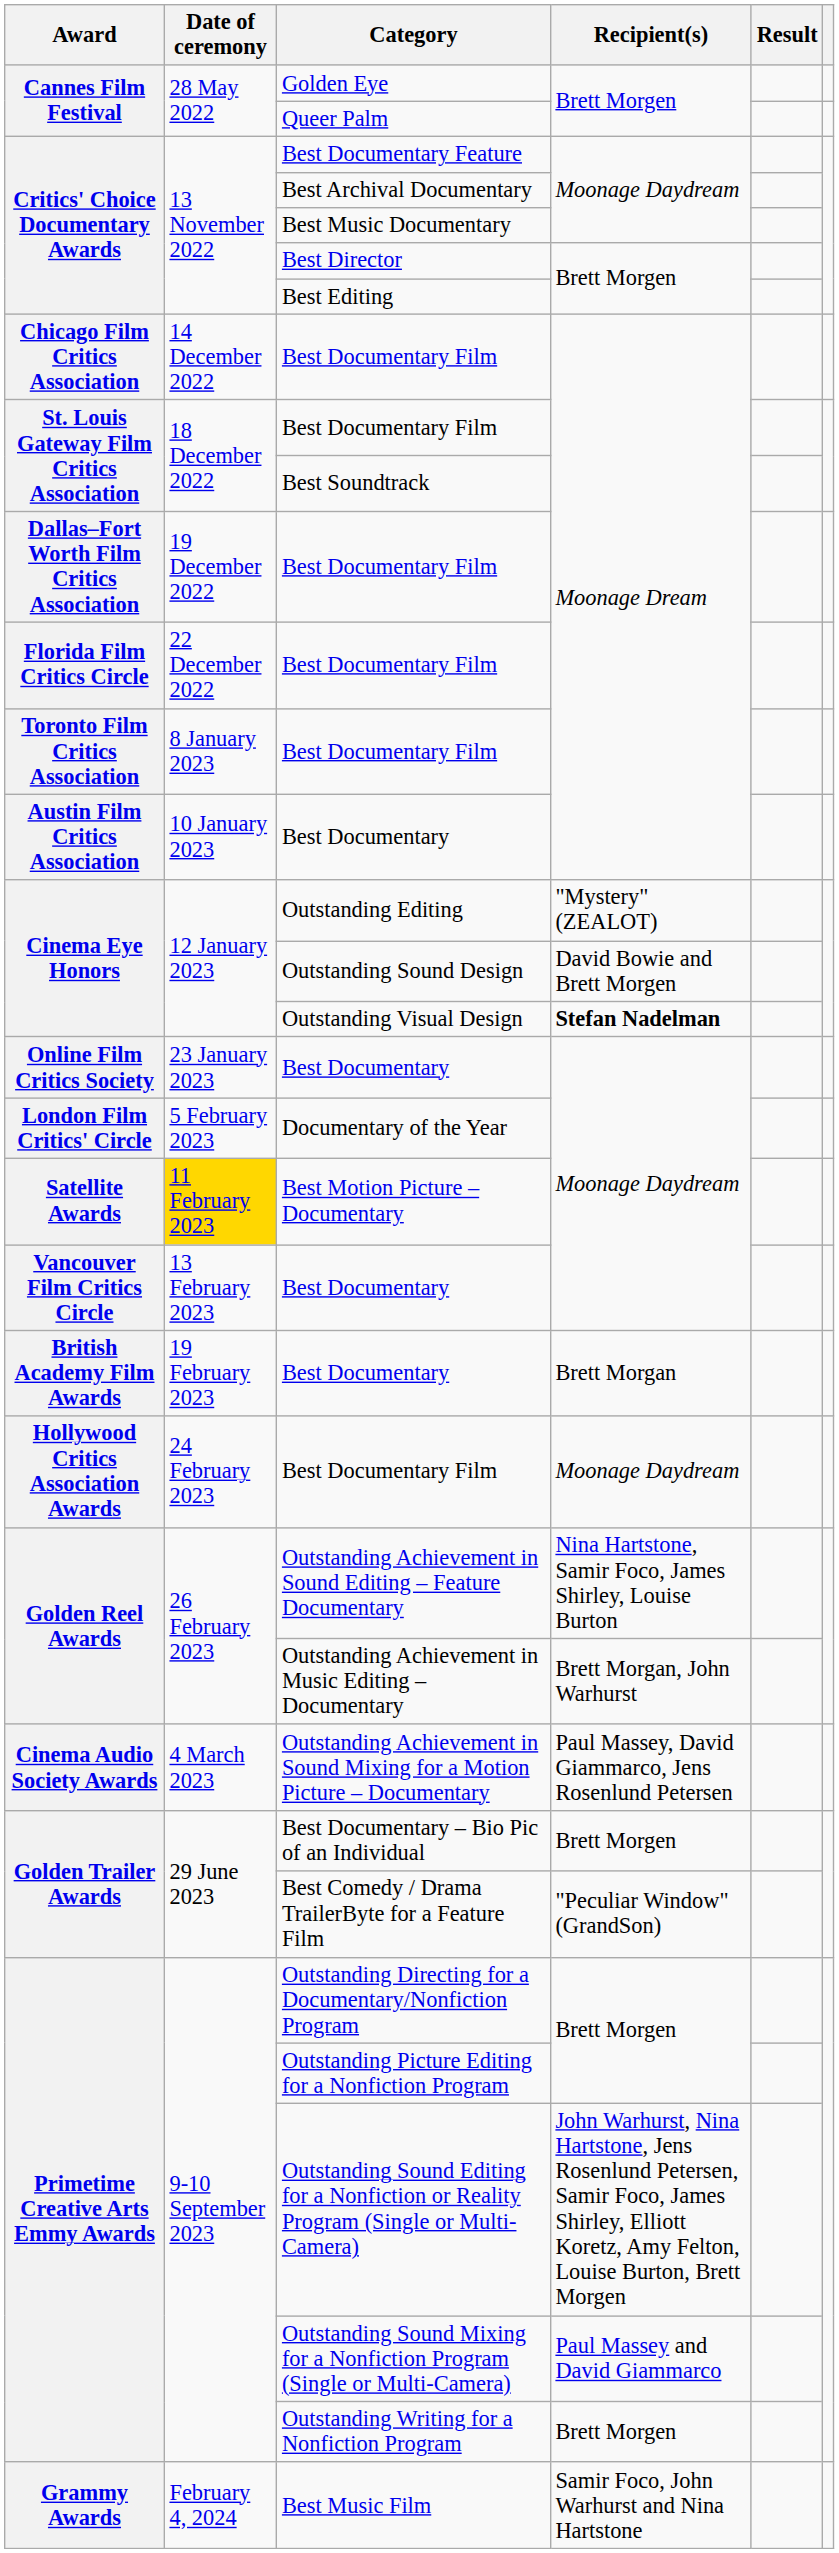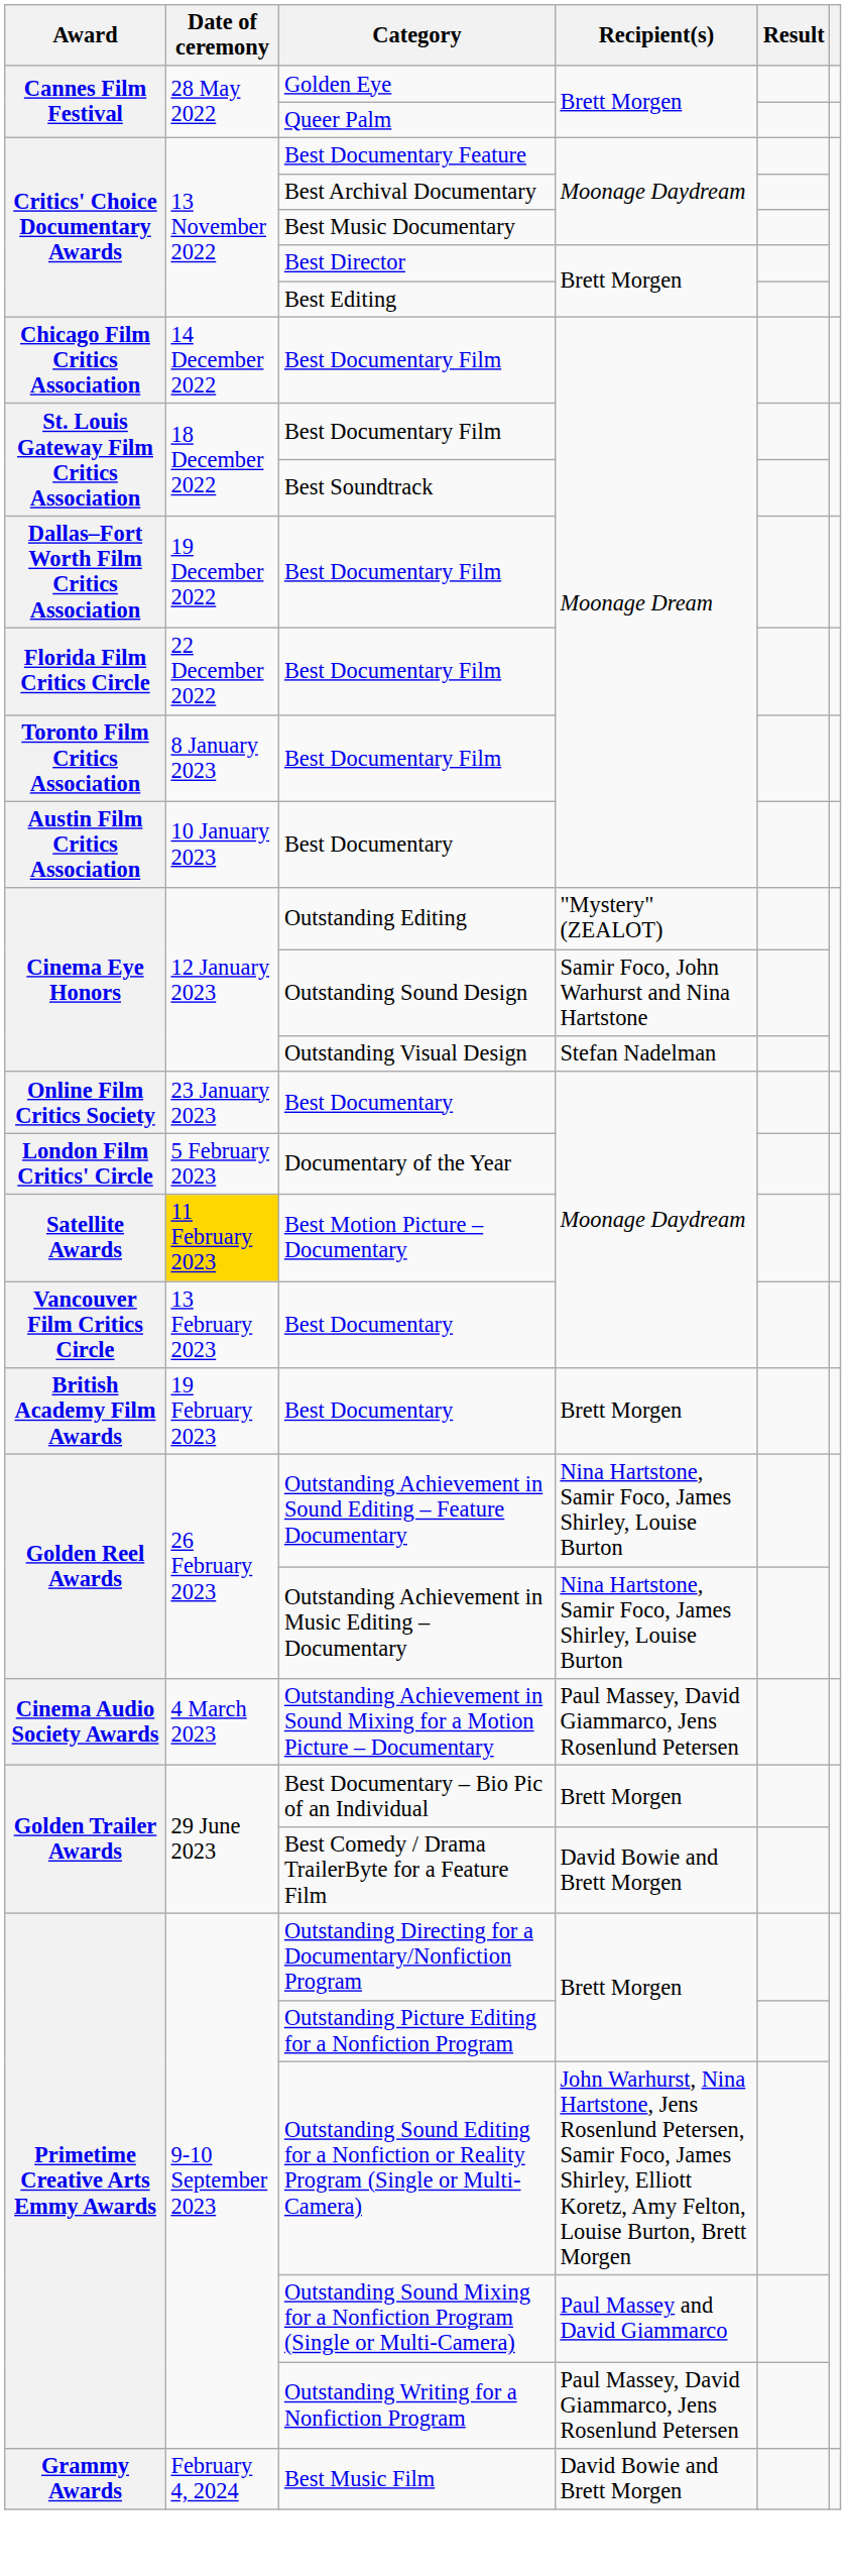 <table class="wikitable sortable plainrowheaders" style="width: 95%;">
 <tr>
 <th scope="col">Award</th>
 <th scope="col">Date of ceremony</th>
 <th scope="col">Category</th>
 <th scope="col">Recipient(s)</th>
 <th scope="col">Result</th>
 <th scope="col" class="unsortable"></th>
 </tr>
 <tr>
 <th rowspan="2" scope="row"><a href='#'>Cannes Film Festival</a></th>
 <td rowspan="2"><a href='#'>28 May 2022</a></td>
 <td><a href='#'>Golden Eye</a></td>
 <td rowspan="2"><a href='#'>Brett Morgen</a></td>
 <td></td>
 <td></td>
 </tr>
 <tr>
 <td><a href='#'>Queer Palm</a></td>
 <td></td>
 <td></td>
 </tr>
 <tr>
 <th scope="row" rowspan="5"><a href='#'>Critics' Choice Documentary Awards</a></th>
 <td rowspan="5"><a href='#'>13 November 2022</a></td>
 <td><a href='#'>Best Documentary Feature</a></td>
 <td rowspan="3"><em>Moonage Daydream</em></td>
 <td></td>
 <td rowspan="5"><br></td>
 </tr>
 <tr>
 <td>Best Archival Documentary</td>
 <td></td>
 </tr>
 <tr>
 <td>Best Music Documentary</td>
 <td></td>
 </tr>
 <tr>
 <td><a href='#'>Best Director</a></td>
 <td rowspan="2">Brett Morgen</td>
 <td></td>
 </tr>
 <tr>
 <td>Best Editing</td>
 <td></td>
 </tr>
 <tr>
 <th scope="row"><a href='#'>Chicago Film Critics Association</a></th>
 <td><a href='#'>14 December 2022</a></td>
 <td><a href='#'>Best Documentary Film</a></td>
 <td rowspan="7"><em>Moonage Dream</em></td>
 <td></td>
 <td></td>
 </tr>
 <tr>
 <th rowspan="2" scope="row"><a href='#'>St. Louis Gateway Film Critics Association</a></th>
 <td rowspan="2"><a href='#'>18 December 2022</a></td>
 <td>Best Documentary Film</td>
 <td></td>
 <td rowspan="2"></td>
 </tr>
 <tr>
 <td>Best Soundtrack</td>
 <td></td>
 </tr>
 <tr>
 <th scope="row"><a href='#'>Dallas–Fort Worth Film Critics Association</a></th>
 <td><a href='#'>19 December 2022</a></td>
 <td><a href='#'>Best Documentary Film</a></td>
 <td></td>
 <td></td>
 </tr>
 <tr>
 <th scope="row"><a href='#'>Florida Film Critics Circle</a></th>
 <td><a href='#'>22 December 2022</a></td>
 <td><a href='#'>Best Documentary Film</a></td>
 <td></td>
 <td></td>
 </tr>
 <tr>
 <th scope="row"><a href='#'>Toronto Film Critics Association</a></th>
 <td><a href='#'>8 January 2023</a></td>
 <td><a href='#'>Best Documentary Film</a></td>
 <td></td>
 <td></td>
 </tr>
 <tr>
 <th scope="row"><a href='#'>Austin Film Critics Association</a></th>
 <td><a href='#'>10 January 2023</a></td>
 <td>Best Documentary</td>
 <td></td>
 <td></td>
 </tr>
 <tr>
 <th rowspan="3" scope="row"><a href='#'>Cinema Eye Honors</a></th>
 <td rowspan="3"><a href='#'>12 January 2023</a></td>
 <td>Outstanding Editing</td>
 <td>"Mystery" (ZEALOT)</td>
 <td></td>
 <td rowspan="3"><br></td>
 </tr>
 <tr>
 <td>Outstanding Sound Design</td>
-<td>David Bowie and Brett Morgen</td>
+<td>Samir Foco, John Warhurst and Nina Hartstone</td>
 <td></td>
 </tr>
 <tr>
 <td>Outstanding Visual Design</td>
-<td><strong>Stefan Nadelman</strong></td>
+<td>Stefan Nadelman</td>
 <td></td>
 </tr>
 <tr>
 <th scope="row"><a href='#'>Online Film Critics Society</a></th>
 <td><a href='#'>23 January 2023</a></td>
 <td><a href='#'>Best Documentary</a></td>
 <td rowspan="4"><em>Moonage Daydream</em></td>
 <td></td>
 <td></td>
 </tr>
 <tr>
 <th scope="row"><a href='#'>London Film Critics' Circle</a></th>
 <td><a href='#'>5 February 2023</a></td>
 <td>Documentary of the Year</td>
 <td></td>
 <td></td>
 </tr>
 <tr>
 <th scope="row"><a href='#'>Satellite Awards</a></th>
 <td style="background: gold;"><a href='#'>11 February 2023</a></td>
 <td><a href='#'>Best Motion Picture – Documentary</a></td>
 <td></td>
 <td></td>
 </tr>
 <tr>
 <th scope="row"><a href='#'>Vancouver Film Critics Circle</a></th>
 <td><a href='#'>13 February 2023</a></td>
 <td><a href='#'>Best Documentary</a></td>
 <td></td>
 <td align="center"></td>
 </tr>
 <tr>
 <th scope="row"><a href='#'>British Academy Film Awards</a></th>
 <td><a href='#'>19 February 2023</a></td>
 <td><a href='#'>Best Documentary</a></td>
-<td>Brett Morgan</td>
-<td></td>
-<td></td>
-</tr>
-<tr>
-<th scope="row"><a href='#'>Hollywood Critics Association Awards</a></th>
-<td><a href='#'>24 February 2023</a></td>
-<td>Best Documentary Film</td>
-<td><em>Moonage Daydream</em></td>
+<td>Brett Morgen</td>
 <td></td>
 <td></td>
 </tr>
 <tr>
 <th rowspan="2" scope="row"><a href='#'>Golden Reel Awards</a></th>
 <td rowspan="2"><a href='#'>26 February 2023</a></td>
 <td><a href='#'>Outstanding Achievement in Sound Editing – Feature Documentary</a></td>
 <td><a href='#'>Nina Hartstone</a>, Samir Foco, James Shirley, Louise Burton</td>
 <td></td>
 <td rowspan="2" style="text-align:center;"></td>
 </tr>
 <tr>
 <td>Outstanding Achievement in Music Editing – Documentary</td>
-<td>Brett Morgan, John Warhurst</td>
+<td><a href='#'>Nina Hartstone</a>, Samir Foco, James Shirley, Louise Burton</td>
 <td></td>
 </tr>
 <tr>
 <th scope="row"><a href='#'>Cinema Audio Society Awards</a></th>
 <td><a href='#'>4 March 2023</a></td>
 <td><a href='#'>Outstanding Achievement in Sound Mixing for a Motion Picture – Documentary</a></td>
 <td>Paul Massey, David Giammarco, Jens Rosenlund Petersen</td>
 <td></td>
 <td align="center"></td>
 </tr>
 <tr>
 <th scope="row" rowspan="2"><a href='#'>Golden Trailer Awards</a></th>
 <td rowspan="2">29 June 2023</td>
 <td>Best Documentary – Bio Pic of an Individual</td>
 <td>Brett Morgen</td>
 <td></td>
 <td rowspan="2" style="text-align:center;"></td>
 </tr>
 <tr>
 <td>Best Comedy / Drama TrailerByte for a Feature Film</td>
-<td>"Peculiar Window" (GrandSon)</td>
+<td>David Bowie and Brett Morgen</td>
 <td></td>
 </tr>
 <tr>
 <th scope="row" rowspan="5"><a href='#'>Primetime Creative Arts Emmy Awards</a></th>
 <td rowspan="5"><a href='#'>9-10 September 2023</a></td>
 <td><a href='#'>Outstanding Directing for a Documentary/Nonfiction Program</a></td>
 <td rowspan="2">Brett Morgen</td>
 <td></td>
 <td rowspan="5" align="center"></td>
 </tr>
 <tr>
 <td><a href='#'>Outstanding Picture Editing for a Nonfiction Program</a></td>
 <td></td>
 </tr>
 <tr>
 <td><a href='#'>Outstanding Sound Editing for a Nonfiction or Reality Program (Single or Multi-Camera)</a></td>
 <td><a href='#'>John Warhurst</a>, <a href='#'>Nina Hartstone</a>, Jens Rosenlund Petersen, Samir Foco, James Shirley, Elliott Koretz, Amy Felton, Louise Burton, Brett Morgen</td>
 <td></td>
 </tr>
 <tr>
 <td><a href='#'>Outstanding Sound Mixing for a Nonfiction Program (Single or Multi-Camera)</a></td>
 <td><a href='#'>Paul Massey</a> and <a href='#'>David Giammarco</a></td>
 <td></td>
 </tr>
 <tr>
 <td><a href='#'>Outstanding Writing for a Nonfiction Program</a></td>
-<td>Brett Morgen</td>
+<td>Paul Massey, David Giammarco, Jens Rosenlund Petersen</td>
 <td></td>
 </tr>
 <tr>
 <th scope="row"><a href='#'>Grammy Awards</a></th>
 <td><a href='#'>February 4, 2024</a></td>
 <td><a href='#'>Best Music Film</a></td>
-<td>Samir Foco, John Warhurst and Nina Hartstone</td>
+<td>David Bowie and Brett Morgen</td>
 <td></td>
 <td rowspan="5" align="center"></td>
 </tr>
 </table>
